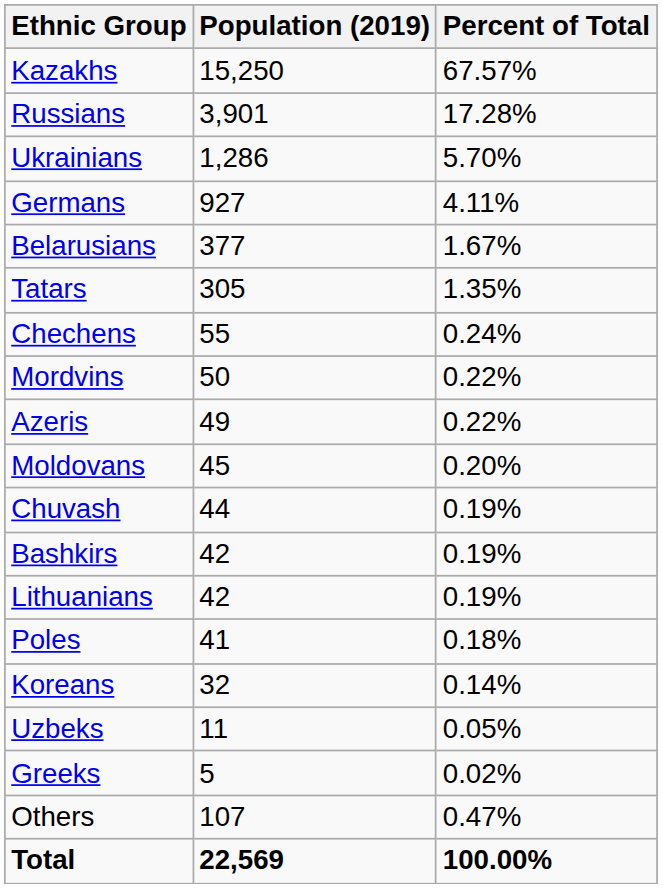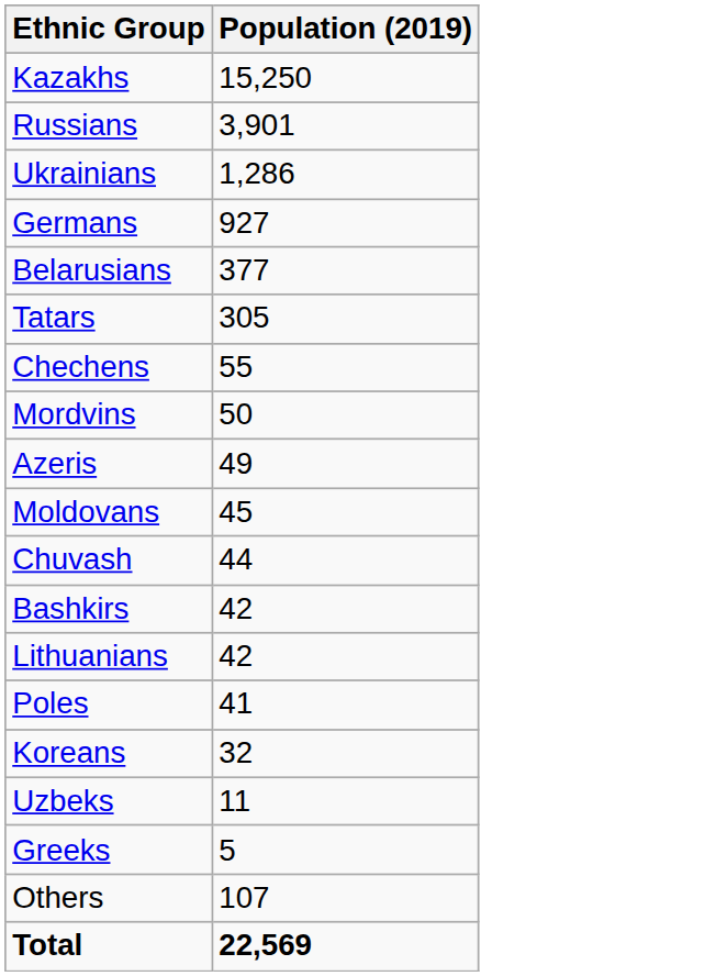 <table class="wikitable">
 <tr>
 <th>Ethnic Group</th>
 <th>Population (2019)</th>
-<th>Percent of Total</th>
 </tr>
 <tr>
 <td><a href='#'>Kazakhs</a></td>
 <td>15,250</td>
-<td>67.57%</td>
 </tr>
 <tr>
 <td><a href='#'>Russians</a></td>
 <td>3,901</td>
-<td>17.28%</td>
 </tr>
 <tr>
 <td><a href='#'>Ukrainians</a></td>
 <td>1,286</td>
-<td>5.70%</td>
 </tr>
 <tr>
 <td><a href='#'>Germans</a></td>
 <td>927</td>
-<td>4.11%</td>
 </tr>
 <tr>
 <td><a href='#'>Belarusians</a></td>
 <td>377</td>
-<td>1.67%</td>
 </tr>
 <tr>
 <td><a href='#'>Tatars</a></td>
 <td>305</td>
-<td>1.35%</td>
 </tr>
 <tr>
 <td><a href='#'>Chechens</a></td>
 <td>55</td>
-<td>0.24%</td>
 </tr>
 <tr>
 <td><a href='#'>Mordvins</a></td>
 <td>50</td>
-<td>0.22%</td>
 </tr>
 <tr>
 <td><a href='#'>Azeris</a></td>
 <td>49</td>
-<td>0.22%</td>
 </tr>
 <tr>
 <td><a href='#'>Moldovans</a></td>
 <td>45</td>
-<td>0.20%</td>
 </tr>
 <tr>
 <td><a href='#'>Chuvash</a></td>
 <td>44</td>
-<td>0.19%</td>
 </tr>
 <tr>
 <td><a href='#'>Bashkirs</a></td>
 <td>42</td>
-<td>0.19%</td>
 </tr>
 <tr>
 <td><a href='#'>Lithuanians</a></td>
 <td>42</td>
-<td>0.19%</td>
 </tr>
 <tr>
 <td><a href='#'>Poles</a></td>
 <td>41</td>
-<td>0.18%</td>
 </tr>
 <tr>
 <td><a href='#'>Koreans</a></td>
 <td>32</td>
-<td>0.14%</td>
 </tr>
 <tr>
 <td><a href='#'>Uzbeks</a></td>
 <td>11</td>
-<td>0.05%</td>
 </tr>
 <tr>
 <td><a href='#'>Greeks</a></td>
 <td>5</td>
-<td>0.02%</td>
 </tr>
 <tr>
 <td>Others</td>
 <td>107</td>
-<td>0.47%</td>
 </tr>
 <tr>
 <td><strong>Total</strong></td>
 <td><strong>22,569</strong></td>
-<td><strong>100.00%</strong></td>
 </tr>
 </table>
